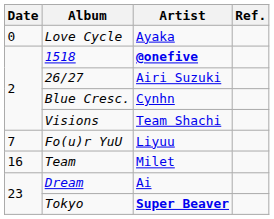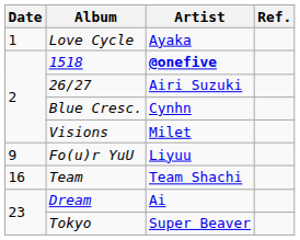 <table class="wikitable">
 <tr>
 <th>Date</th>
 <th>Album</th>
 <th>Artist</th>
 <th>Ref.</th>
 </tr>
 <tr>
-<td>0</td>
+<td>1</td>
 <td><em>Love Cycle</em></td>
 <td><a href='#'>Ayaka</a></td>
 <td></td>
 </tr>
 <tr>
 <td rowspan="4">2</td>
 <td><em><a href='#'>1518</a></em></td>
 <td><strong><a href='#'>@onefive</a></strong></td>
 <td></td>
 </tr>
 <tr>
 <td><em>26/27</em></td>
 <td><a href='#'>Airi Suzuki</a></td>
 <td></td>
 </tr>
 <tr>
 <td><em>Blue Cresc.</em></td>
 <td><a href='#'>Cynhn</a></td>
 <td></td>
 </tr>
 <tr>
 <td><em>Visions</em></td>
-<td><a href='#'>Team Shachi</a></td>
+<td><a href='#'>Milet</a></td>
 <td></td>
 </tr>
 <tr>
-<td>7</td>
+<td>9</td>
 <td><em>Fo(u)r YuU</em></td>
 <td><a href='#'>Liyuu</a></td>
 <td></td>
 </tr>
 <tr>
 <td>16</td>
 <td><em>Team</em></td>
-<td><a href='#'>Milet</a></td>
+<td><a href='#'>Team Shachi</a></td>
 <td></td>
 </tr>
 <tr>
 <td rowspan="2">23</td>
 <td><em><a href='#'>Dream</a></em></td>
 <td><a href='#'>Ai</a></td>
 <td></td>
 </tr>
 <tr>
 <td><em>Tokyo</em></td>
-<td><strong><a href='#'>Super Beaver</a></strong></td>
+<td><a href='#'>Super Beaver</a></td>
 <td></td>
 </tr>
 </table>
